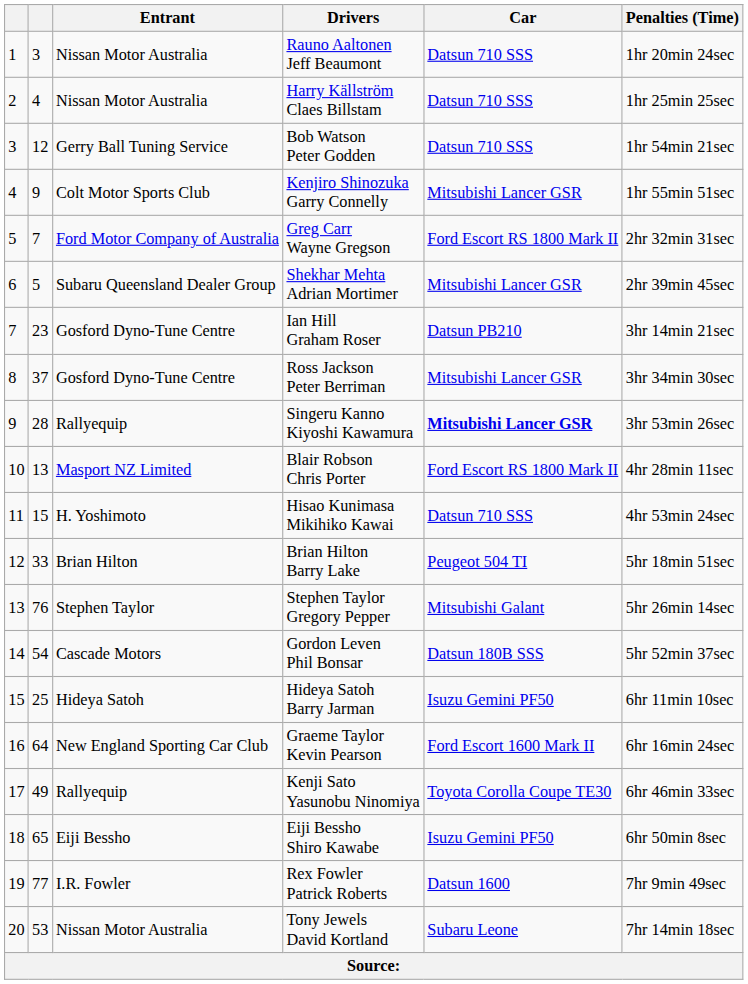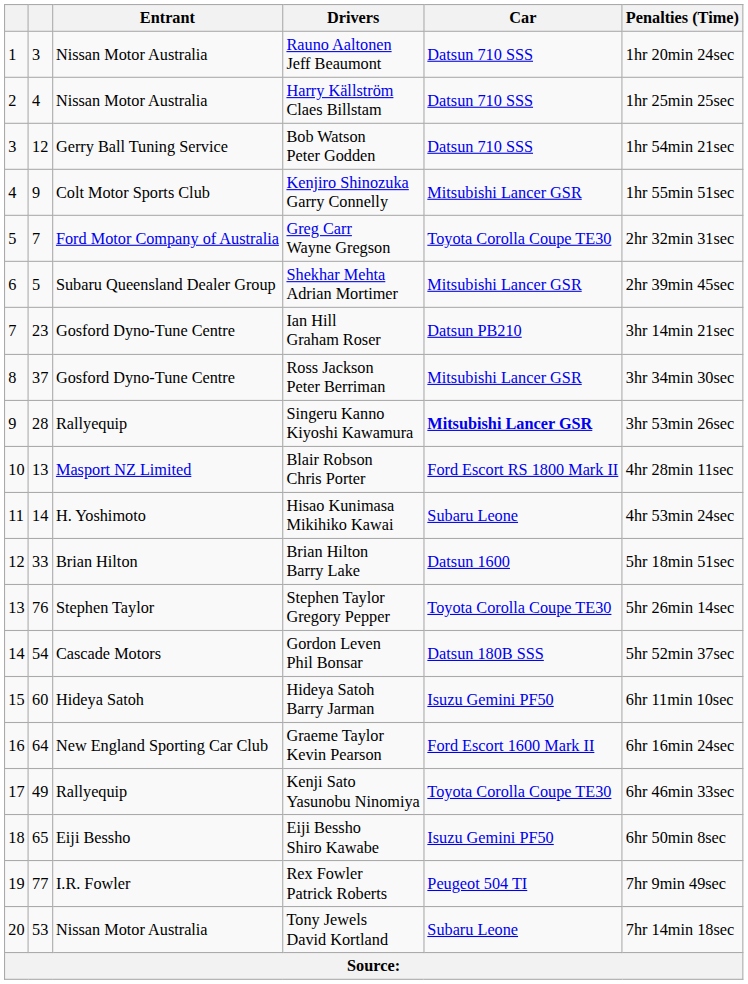 <table class="wikitable" style="text-align: left; font-size: 95%;">
 <tr>
 <th></th>
 <th></th>
 <th>Entrant</th>
 <th>Drivers</th>
 <th>Car</th>
 <th>Penalties (Time)</th>
 </tr>
 <tr>
 <td>1</td>
 <td>3</td>
 <td> Nissan Motor Australia</td>
 <td> <a href='#'>Rauno Aaltonen</a> <br>  Jeff Beaumont</td>
 <td><a href='#'>Datsun 710 SSS</a></td>
 <td>1hr 20min 24sec</td>
 </tr>
 <tr>
 <td>2</td>
 <td>4</td>
 <td> Nissan Motor Australia</td>
 <td> <a href='#'>Harry Källström</a> <br>  Claes Billstam</td>
 <td><a href='#'>Datsun 710 SSS</a></td>
 <td>1hr 25min 25sec</td>
 </tr>
 <tr>
 <td>3</td>
 <td>12</td>
 <td> Gerry Ball Tuning Service</td>
 <td> Bob Watson <br>  Peter Godden</td>
 <td><a href='#'>Datsun 710 SSS</a></td>
 <td>1hr 54min 21sec</td>
 </tr>
 <tr>
 <td>4</td>
 <td>9</td>
 <td> Colt Motor Sports Club</td>
 <td> <a href='#'>Kenjiro Shinozuka</a> <br>  Garry Connelly</td>
 <td><a href='#'>Mitsubishi Lancer GSR</a></td>
 <td>1hr 55min 51sec</td>
 </tr>
 <tr>
 <td>5</td>
 <td>7</td>
 <td> <a href='#'>Ford Motor Company of Australia</a></td>
 <td> <a href='#'>Greg Carr</a> <br>  Wayne Gregson</td>
-<td><a href='#'>Ford Escort RS 1800 Mark II</a></td>
+<td><a href='#'>Toyota Corolla Coupe TE30</a></td>
 <td>2hr 32min 31sec</td>
 </tr>
 <tr>
 <td>6</td>
 <td>5</td>
 <td> Subaru Queensland Dealer Group</td>
 <td> <a href='#'>Shekhar Mehta</a> <br>  Adrian Mortimer</td>
 <td><a href='#'>Mitsubishi Lancer GSR</a></td>
 <td>2hr 39min 45sec</td>
 </tr>
 <tr>
 <td>7</td>
 <td>23</td>
 <td> Gosford Dyno-Tune Centre</td>
 <td> Ian Hill <br>  Graham Roser</td>
 <td><a href='#'>Datsun PB210</a></td>
 <td>3hr 14min 21sec</td>
 </tr>
 <tr>
 <td>8</td>
 <td>37</td>
 <td> Gosford Dyno-Tune Centre</td>
 <td> Ross Jackson <br>  Peter Berriman</td>
 <td><a href='#'>Mitsubishi Lancer GSR</a></td>
 <td>3hr 34min 30sec</td>
 </tr>
 <tr>
 <td>9</td>
 <td>28</td>
 <td> Rallyequip</td>
 <td> Singeru Kanno <br>  Kiyoshi Kawamura</td>
 <td><strong><a href='#'>Mitsubishi Lancer GSR</a></strong></td>
 <td>3hr 53min 26sec</td>
 </tr>
 <tr>
 <td>10</td>
 <td>13</td>
 <td> <a href='#'>Masport NZ Limited</a></td>
 <td> Blair Robson <br>  Chris Porter</td>
 <td><a href='#'>Ford Escort RS 1800 Mark II</a></td>
 <td>4hr 28min 11sec</td>
 </tr>
 <tr>
 <td>11</td>
-<td>15</td>
+<td>14</td>
 <td> H. Yoshimoto</td>
 <td> Hisao Kunimasa <br>  Mikihiko Kawai</td>
-<td><a href='#'>Datsun 710 SSS</a></td>
+<td><a href='#'>Subaru Leone</a></td>
 <td>4hr 53min 24sec</td>
 </tr>
 <tr>
 <td>12</td>
 <td>33</td>
 <td> Brian Hilton</td>
 <td> Brian Hilton <br>  Barry Lake</td>
-<td><a href='#'>Peugeot 504 TI</a></td>
+<td><a href='#'>Datsun 1600</a></td>
 <td>5hr 18min 51sec</td>
 </tr>
 <tr>
 <td>13</td>
 <td>76</td>
 <td> Stephen Taylor</td>
 <td> Stephen Taylor  <br>  Gregory Pepper</td>
-<td><a href='#'>Mitsubishi Galant</a></td>
+<td><a href='#'>Toyota Corolla Coupe TE30</a></td>
 <td>5hr 26min 14sec</td>
 </tr>
 <tr>
 <td>14</td>
 <td>54</td>
 <td> Cascade Motors</td>
 <td> Gordon Leven <br>  Phil Bonsar</td>
 <td><a href='#'>Datsun 180B SSS</a></td>
 <td>5hr 52min 37sec</td>
 </tr>
 <tr>
 <td>15</td>
-<td>25</td>
+<td>60</td>
 <td> Hideya Satoh</td>
 <td> Hideya Satoh <br>  Barry Jarman</td>
 <td><a href='#'>Isuzu Gemini PF50</a></td>
 <td>6hr 11min 10sec</td>
 </tr>
 <tr>
 <td>16</td>
 <td>64</td>
 <td> New England Sporting Car Club</td>
 <td> Graeme Taylor <br>  Kevin Pearson</td>
 <td><a href='#'>Ford Escort 1600 Mark II</a></td>
 <td>6hr 16min 24sec</td>
 </tr>
 <tr>
 <td>17</td>
 <td>49</td>
 <td> Rallyequip</td>
 <td> Kenji Sato <br>  Yasunobu Ninomiya</td>
 <td><a href='#'>Toyota Corolla Coupe TE30</a></td>
 <td>6hr 46min 33sec</td>
 </tr>
 <tr>
 <td>18</td>
 <td>65</td>
 <td> Eiji Bessho</td>
 <td> Eiji Bessho <br>  Shiro Kawabe</td>
 <td><a href='#'>Isuzu Gemini PF50</a></td>
 <td>6hr 50min 8sec</td>
 </tr>
 <tr>
 <td>19</td>
 <td>77</td>
 <td> I.R. Fowler</td>
 <td> Rex Fowler <br>  Patrick Roberts</td>
-<td><a href='#'>Datsun 1600</a></td>
+<td><a href='#'>Peugeot 504 TI</a></td>
 <td>7hr 9min 49sec</td>
 </tr>
 <tr>
 <td>20</td>
 <td>53</td>
 <td> Nissan Motor Australia</td>
 <td> Tony Jewels <br>  David Kortland</td>
 <td><a href='#'>Subaru Leone</a></td>
 <td>7hr 14min 18sec</td>
 </tr>
 <tr>
 <th colspan=6>Source:</th>
 </tr>
 </table>
